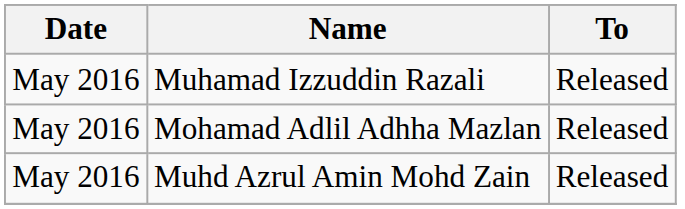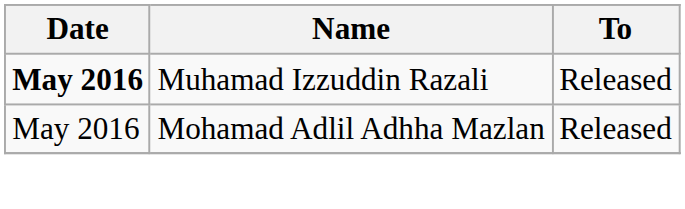 <table class="wikitable sortable">
 <tr>
 <th style="background:;">Date</th>
 <th style="background:;">Name</th>
 <th style="background:;">To</th>
 </tr>
 <tr>
-<td>May 2016</td>
+<td><strong>May 2016</strong></td>
 <td> Muhamad Izzuddin Razali</td>
 <td>Released</td>
 </tr>
 <tr>
 <td>May 2016</td>
 <td> Mohamad Adlil Adhha Mazlan</td>
 <td>Released</td>
 </tr>
 <tr>
-<td>May 2016</td>
-<td> Muhd Azrul Amin Mohd Zain</td>
-<td>Released</td>
-</tr>
-<tr>
 </tr>
 </table>
